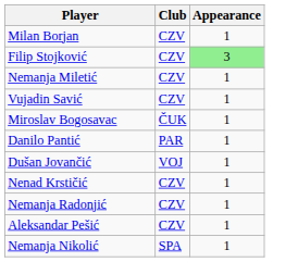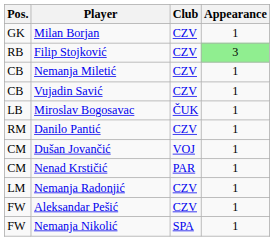 <table class="wikitable">
 <tr>
+<th>Pos.</th>
 <th width="175">Player</th>
 <th>Club</th>
 <th>Appearance</th>
 </tr>
 <tr>
+<td>GK</td>
 <td> <a href='#'>Milan Borjan</a></td>
 <td><a href='#'>CZV</a></td>
 <td align="center">1</td>
 </tr>
 <tr>
+<td>RB</td>
 <td> <a href='#'>Filip Stojković</a></td>
 <td><a href='#'>CZV</a></td>
 <td align="center" style="background: lightgreen;">3</td>
 </tr>
 <tr>
+<td>CB</td>
 <td> <a href='#'>Nemanja Miletić</a></td>
 <td><a href='#'>CZV</a></td>
 <td align="center">1</td>
 </tr>
 <tr>
+<td>CB</td>
 <td> <a href='#'>Vujadin Savić</a></td>
 <td><a href='#'>CZV</a></td>
 <td align="center">1</td>
 </tr>
 <tr>
+<td>LB</td>
 <td> <a href='#'>Miroslav Bogosavac</a></td>
 <td><a href='#'>ČUK</a></td>
 <td align="center">1</td>
 </tr>
 <tr>
+<td>RM</td>
 <td> <a href='#'>Danilo Pantić</a></td>
-<td><a href='#'>PAR</a></td>
+<td><a href='#'>CZV</a></td>
 <td align="center">1</td>
 </tr>
 <tr>
+<td>CM</td>
 <td> <a href='#'>Dušan Jovančić</a></td>
 <td><a href='#'>VOJ</a></td>
 <td align="center">1</td>
 </tr>
 <tr>
+<td>CM</td>
 <td> <a href='#'>Nenad Krstičić</a></td>
-<td><a href='#'>CZV</a></td>
+<td><a href='#'>PAR</a></td>
 <td align="center">1</td>
 </tr>
 <tr>
+<td>LM</td>
 <td> <a href='#'>Nemanja Radonjić</a></td>
 <td><a href='#'>CZV</a></td>
 <td align="center">1</td>
 </tr>
 <tr>
+<td>FW</td>
 <td> <a href='#'>Aleksandar Pešić</a></td>
 <td><a href='#'>CZV</a></td>
 <td align="center">1</td>
 </tr>
 <tr>
+<td>FW</td>
 <td> <a href='#'>Nemanja Nikolić</a></td>
 <td><a href='#'>SPA</a></td>
 <td align="center">1</td>
 </tr>
 </table>
